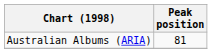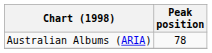 <table class="wikitable sortable">
 <tr>
 <th>Chart (1998)</th>
 <th>Peak<br>position</th>
 </tr>
 <tr>
 <td>Australian Albums (<a href='#'>ARIA</a>)</td>
-<td align="center">81</td>
+<td align="center">78</td>
 </tr>
 <tr>
 </tr>
 </table>
